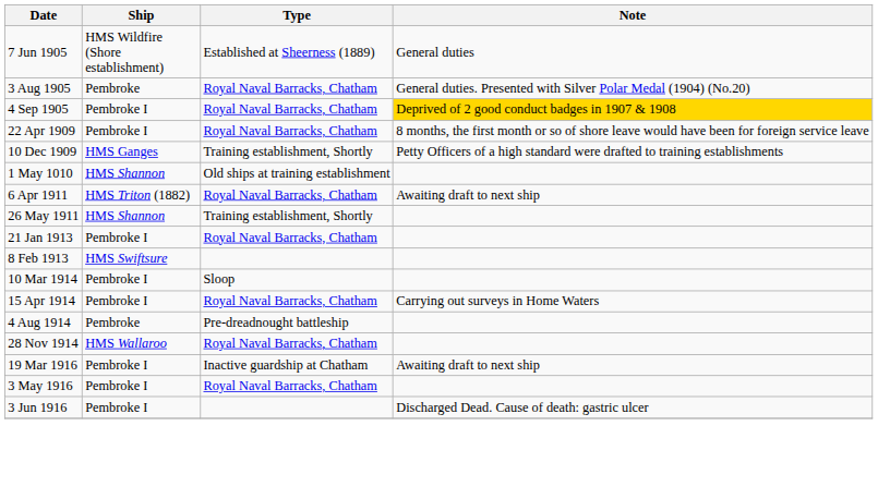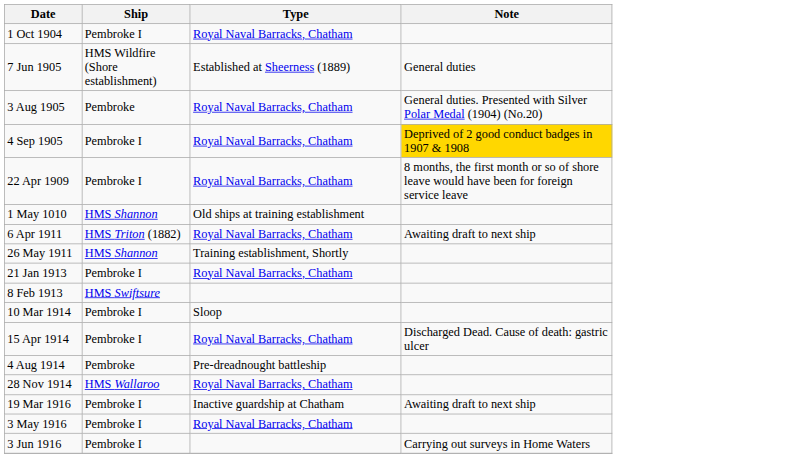 <table class="wikitable">
 <tr>
 <th>Date</th>
 <th>Ship</th>
 <th>Type</th>
 <th>Note</th>
+</tr>
+<tr>
+<td style="width: 70pt;">1 Oct 1904</td>
+<td style="width: 100pt;">Pembroke I</td>
+<td style="width: 200pt;"><a href='#'>Royal Naval Barracks, Chatham</a></td>
+<td style="width: 200pt;"></td>
 </tr>
 <tr>
 <td>7 Jun 1905</td>
 <td>HMS Wildfire (Shore establishment)</td>
 <td>Established at <a href='#'>Sheerness</a> (1889)</td>
 <td>General duties</td>
 </tr>
 <tr>
 <td>3 Aug 1905</td>
 <td>Pembroke</td>
 <td><a href='#'>Royal Naval Barracks, Chatham</a></td>
 <td>General duties.  Presented with Silver <a href='#'>Polar Medal</a> (1904) (No.20)</td>
 </tr>
 <tr>
 <td>4 Sep 1905</td>
 <td style="width: 100pt;">Pembroke I</td>
 <td><a href='#'>Royal Naval Barracks, Chatham</a></td>
 <td style="background: gold;">Deprived of 2 good conduct badges in 1907 & 1908</td>
 </tr>
 <tr>
 <td>22 Apr 1909</td>
 <td>Pembroke I</td>
 <td><a href='#'>Royal Naval Barracks, Chatham</a></td>
 <td>8 months, the first month or so of shore leave would have been for foreign service leave</td>
-</tr>
-<tr>
-<td>10 Dec 1909</td>
-<td><a href='#'>HMS Ganges</a></td>
-<td>Training establishment, Shortly</td>
-<td>Petty Officers of a high standard were drafted to training establishments</td>
 </tr>
 <tr>
 <td>1 May 1010</td>
 <td><a href='#'>HMS <em>Shannon</em></a></td>
 <td>Old ships at training establishment</td>
 <td></td>
 </tr>
 <tr>
 <td>6 Apr 1911</td>
 <td><a href='#'>HMS <em>Triton</em></a> (1882)</td>
 <td><a href='#'>Royal Naval Barracks, Chatham</a></td>
 <td>Awaiting draft to next ship</td>
 </tr>
 <tr>
 <td>26 May 1911</td>
 <td><a href='#'>HMS <em>Shannon</em></a></td>
 <td>Training establishment, Shortly</td>
 <td></td>
 </tr>
 <tr>
 <td>21 Jan 1913</td>
 <td>Pembroke I</td>
 <td><a href='#'>Royal Naval Barracks, Chatham</a></td>
 <td></td>
 </tr>
 <tr>
 <td>8 Feb 1913</td>
 <td><a href='#'>HMS <em>Swiftsure</em></a></td>
 <td></td>
 <td></td>
 </tr>
 <tr>
 <td>10 Mar 1914</td>
 <td>Pembroke I</td>
 <td>Sloop</td>
 <td></td>
 </tr>
 <tr>
 <td>15 Apr 1914</td>
 <td>Pembroke I</td>
 <td><a href='#'>Royal Naval Barracks, Chatham</a></td>
-<td>Carrying out surveys in Home Waters</td>
+<td>Discharged Dead.  Cause of death: gastric ulcer</td>
 </tr>
 <tr>
 <td>4 Aug 1914</td>
 <td>Pembroke</td>
 <td>Pre-dreadnought battleship</td>
 <td></td>
 </tr>
 <tr>
 <td>28 Nov 1914</td>
 <td><a href='#'>HMS <em>Wallaroo</em></a></td>
 <td><a href='#'>Royal Naval Barracks, Chatham</a></td>
 <td></td>
 </tr>
 <tr>
 <td>19 Mar 1916</td>
 <td>Pembroke I</td>
 <td>Inactive guardship at Chatham</td>
 <td>Awaiting draft to next ship</td>
 </tr>
 <tr>
 <td>3 May 1916</td>
 <td>Pembroke I</td>
 <td><a href='#'>Royal Naval Barracks, Chatham</a></td>
 <td></td>
 </tr>
 <tr>
 <td>3 Jun 1916</td>
 <td style="width: 100pt;">Pembroke I</td>
 <td></td>
-<td>Discharged Dead.  Cause of death: gastric ulcer</td>
+<td>Carrying out surveys in Home Waters</td>
 </tr>
 <tr>
 </tr>
 </table>
